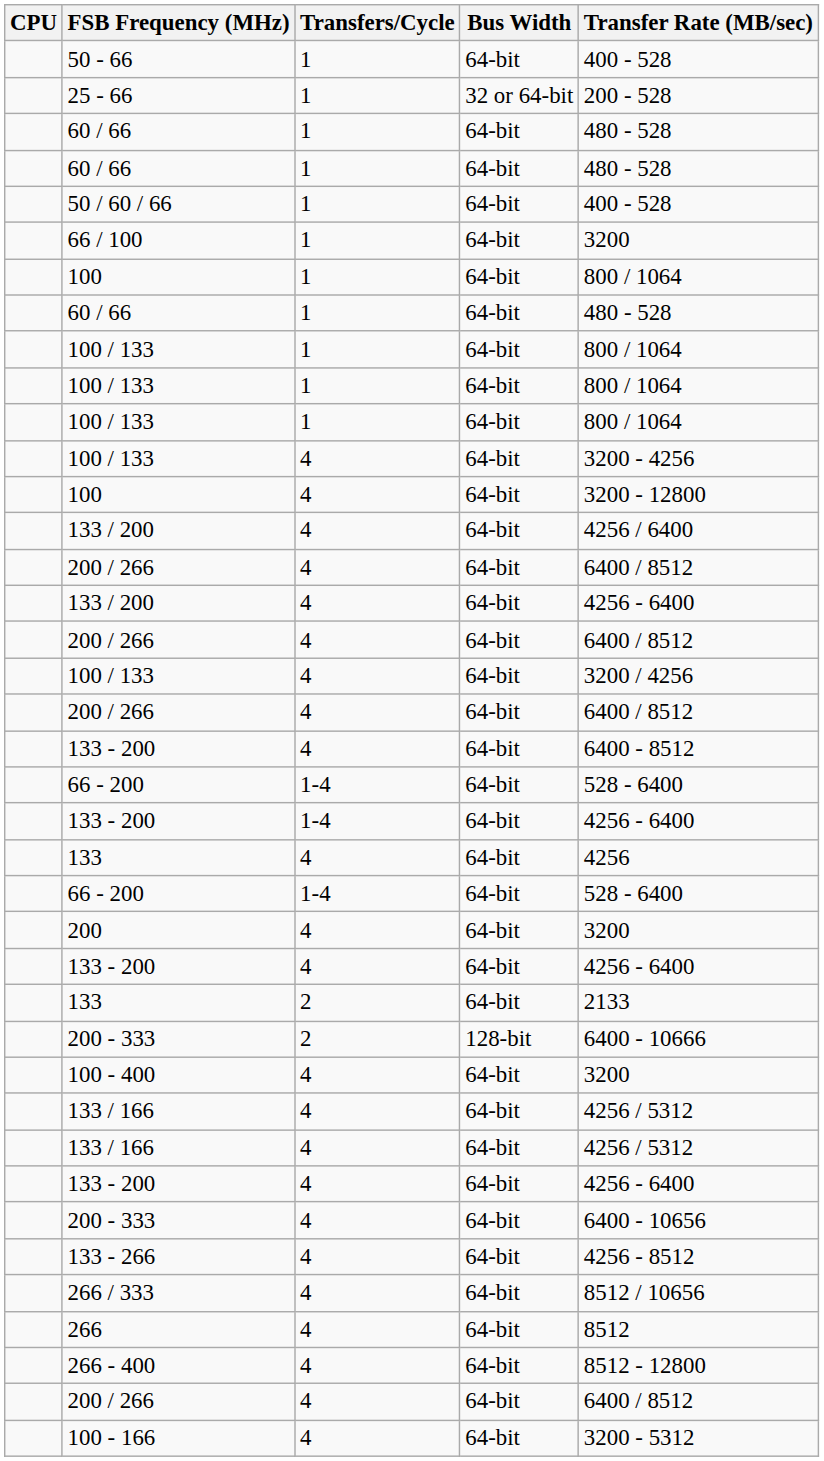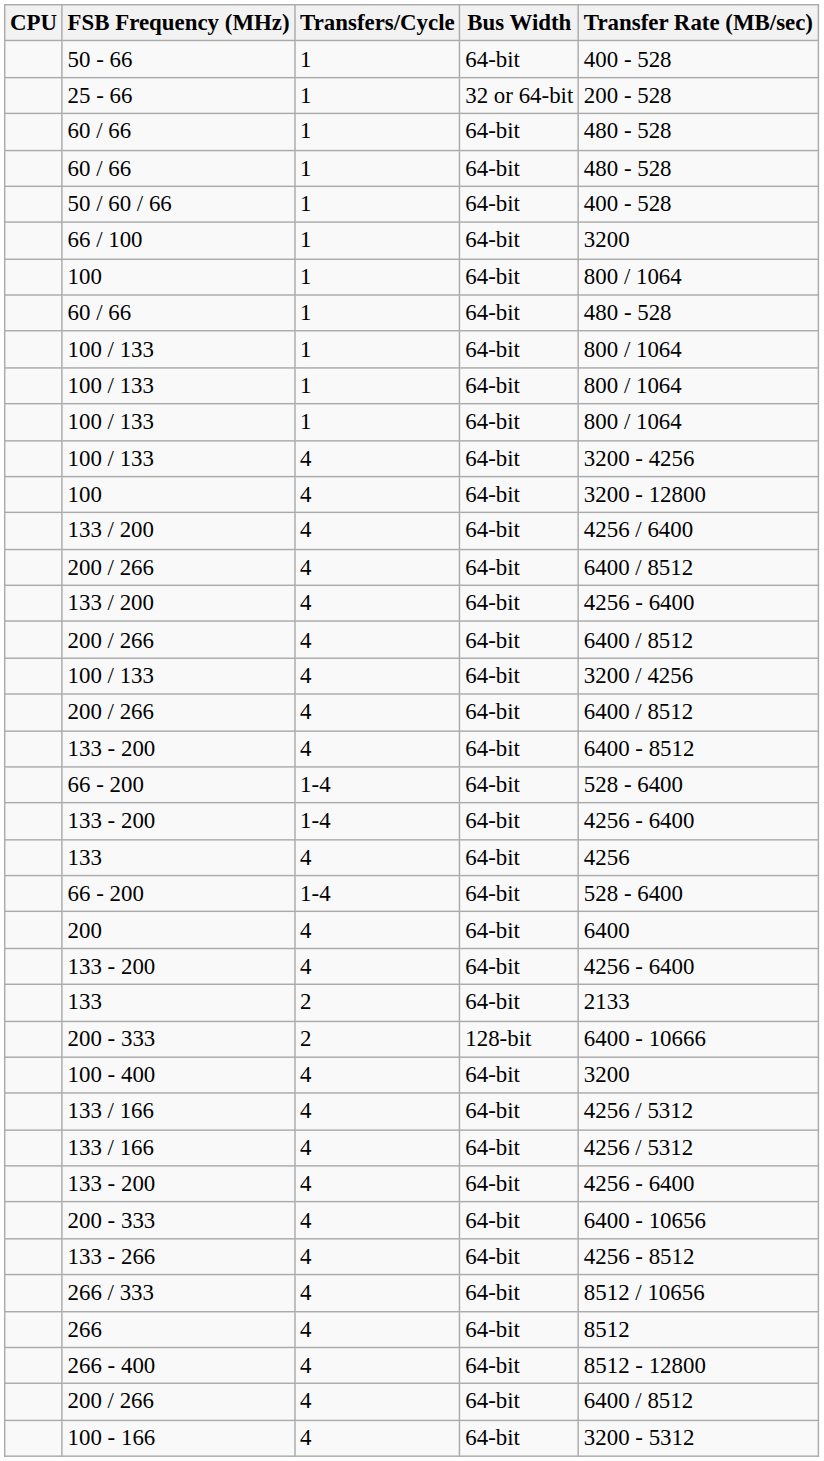 <table class="wikitable">
 <tr>
 <th>CPU</th>
 <th>FSB Frequency (MHz)</th>
 <th>Transfers/Cycle</th>
 <th>Bus Width</th>
 <th>Transfer Rate (MB/sec)</th>
 </tr>
 <tr>
 <td></td>
 <td>50 - 66</td>
 <td>1</td>
 <td>64-bit</td>
 <td>400 - 528</td>
 </tr>
 <tr>
 <td></td>
 <td>25 - 66</td>
 <td>1</td>
 <td>32 or 64-bit</td>
 <td>200 - 528</td>
 </tr>
 <tr>
 <td></td>
 <td>60 / 66</td>
 <td>1</td>
 <td>64-bit</td>
 <td>480 - 528</td>
 </tr>
 <tr>
 <td></td>
 <td>60 / 66</td>
 <td>1</td>
 <td>64-bit</td>
 <td>480 - 528</td>
 </tr>
 <tr>
 <td></td>
 <td>50 / 60 / 66</td>
 <td>1</td>
 <td>64-bit</td>
 <td>400 - 528</td>
 </tr>
 <tr>
 <td></td>
 <td>66 / 100</td>
 <td>1</td>
 <td>64-bit</td>
 <td>3200</td>
 </tr>
 <tr>
 <td></td>
 <td>100</td>
 <td>1</td>
 <td>64-bit</td>
 <td>800 / 1064</td>
 </tr>
 <tr>
 <td></td>
 <td>60 / 66</td>
 <td>1</td>
 <td>64-bit</td>
 <td>480 - 528</td>
 </tr>
 <tr>
 <td></td>
 <td>100 / 133</td>
 <td>1</td>
 <td>64-bit</td>
 <td>800 / 1064</td>
 </tr>
 <tr>
 <td></td>
 <td>100 / 133</td>
 <td>1</td>
 <td>64-bit</td>
 <td>800 / 1064</td>
 </tr>
 <tr>
 <td></td>
 <td>100 / 133</td>
 <td>1</td>
 <td>64-bit</td>
 <td>800 / 1064</td>
 </tr>
 <tr>
 <td></td>
 <td>100 / 133</td>
 <td>4</td>
 <td>64-bit</td>
 <td>3200 - 4256</td>
 </tr>
 <tr>
 <td></td>
 <td>100</td>
 <td>4</td>
 <td>64-bit</td>
 <td>3200 - 12800</td>
 </tr>
 <tr>
 <td></td>
 <td>133 / 200</td>
 <td>4</td>
 <td>64-bit</td>
 <td>4256 / 6400</td>
 </tr>
 <tr>
 <td></td>
 <td>200 / 266</td>
 <td>4</td>
 <td>64-bit</td>
 <td>6400 / 8512</td>
 </tr>
 <tr>
 <td></td>
 <td>133 / 200</td>
 <td>4</td>
 <td>64-bit</td>
 <td>4256 - 6400</td>
 </tr>
 <tr>
 <td></td>
 <td>200 / 266</td>
 <td>4</td>
 <td>64-bit</td>
 <td>6400 / 8512</td>
 </tr>
 <tr>
 <td></td>
 <td>100 / 133</td>
 <td>4</td>
 <td>64-bit</td>
 <td>3200 / 4256</td>
 </tr>
 <tr>
 <td></td>
 <td>200 / 266</td>
 <td>4</td>
 <td>64-bit</td>
 <td>6400 / 8512</td>
 </tr>
 <tr>
 <td></td>
 <td>133 - 200</td>
 <td>4</td>
 <td>64-bit</td>
 <td>6400 - 8512</td>
 </tr>
 <tr>
 <td></td>
 <td>66 - 200</td>
 <td>1-4</td>
 <td>64-bit</td>
 <td>528 - 6400</td>
 </tr>
 <tr>
 <td></td>
 <td>133 - 200</td>
 <td>1-4</td>
 <td>64-bit</td>
 <td>4256 - 6400</td>
 </tr>
 <tr>
 <td></td>
 <td>133</td>
 <td>4</td>
 <td>64-bit</td>
 <td>4256</td>
 </tr>
 <tr>
 <td></td>
 <td>66 - 200</td>
 <td>1-4</td>
 <td>64-bit</td>
 <td>528 - 6400</td>
 </tr>
 <tr>
 <td></td>
 <td>200</td>
 <td>4</td>
 <td>64-bit</td>
-<td>3200</td>
+<td>6400</td>
 </tr>
 <tr>
 <td></td>
 <td>133 - 200</td>
 <td>4</td>
 <td>64-bit</td>
 <td>4256 - 6400</td>
 </tr>
 <tr>
 <td></td>
 <td>133</td>
 <td>2</td>
 <td>64-bit</td>
 <td>2133</td>
 </tr>
 <tr>
 <td></td>
 <td>200 - 333</td>
 <td>2</td>
 <td>128-bit</td>
 <td>6400 - 10666</td>
 </tr>
 <tr>
 <td></td>
 <td>100 - 400</td>
 <td>4</td>
 <td>64-bit</td>
 <td>3200</td>
 </tr>
 <tr>
 <td></td>
 <td>133 / 166</td>
 <td>4</td>
 <td>64-bit</td>
 <td>4256 / 5312</td>
 </tr>
 <tr>
 <td></td>
 <td>133 / 166</td>
 <td>4</td>
 <td>64-bit</td>
 <td>4256 / 5312</td>
 </tr>
 <tr>
 <td></td>
 <td>133 - 200</td>
 <td>4</td>
 <td>64-bit</td>
 <td>4256 - 6400</td>
 </tr>
 <tr>
 <td></td>
 <td>200 - 333</td>
 <td>4</td>
 <td>64-bit</td>
 <td>6400 - 10656</td>
 </tr>
 <tr>
 <td></td>
 <td>133 - 266</td>
 <td>4</td>
 <td>64-bit</td>
 <td>4256 - 8512</td>
 </tr>
 <tr>
 <td></td>
 <td>266 / 333</td>
 <td>4</td>
 <td>64-bit</td>
 <td>8512 / 10656</td>
 </tr>
 <tr>
 <td></td>
 <td>266</td>
 <td>4</td>
 <td>64-bit</td>
 <td>8512</td>
 </tr>
 <tr>
 <td></td>
 <td>266 - 400</td>
 <td>4</td>
 <td>64-bit</td>
 <td>8512 - 12800</td>
 </tr>
 <tr>
 <td></td>
 <td>200 / 266</td>
 <td>4</td>
 <td>64-bit</td>
 <td>6400 / 8512</td>
 </tr>
 <tr>
 <td></td>
 <td>100 - 166</td>
 <td>4</td>
 <td>64-bit</td>
 <td>3200 - 5312</td>
 </tr>
 </table>
